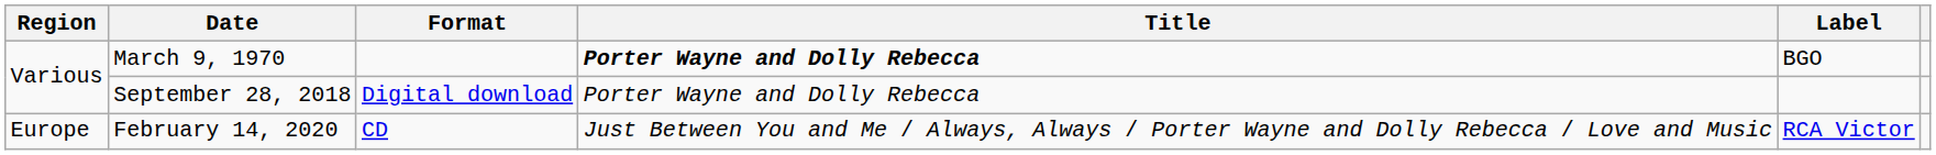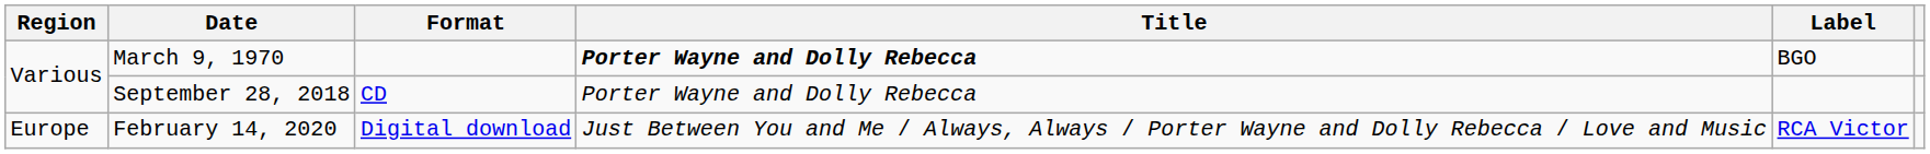 <table class="wikitable plainrowheaders">
 <tr>
 <th scope="col">Region</th>
 <th scope="col">Date</th>
 <th scope="col">Format</th>
 <th>Title</th>
 <th scope="col">Label</th>
 <th scope="col"></th>
 </tr>
 <tr>
 <td rowspan = "2">Various</td>
 <td>March 9, 1970</td>
 <td></td>
 <td><strong><em>Porter Wayne and Dolly Rebecca</em></strong></td>
 <td>BGO</td>
 <td></td>
 </tr>
 <tr>
 <td>September 28, 2018</td>
-<td><a href='#'>Digital download</a></td>
+<td><a href='#'>CD</a></td>
 <td><em>Porter Wayne and Dolly Rebecca</em></td>
 <td></td>
 <td></td>
 </tr>
 <tr>
 <td>Europe</td>
 <td>February 14, 2020</td>
-<td><a href='#'>CD</a></td>
+<td><a href='#'>Digital download</a></td>
 <td><em>Just Between You and Me</em> / <em>Always, Always</em> / <em>Porter Wayne and Dolly Rebecca</em> / <em>Love and Music</em></td>
 <td><a href='#'>RCA Victor</a></td>
 <td></td>
 </tr>
 </table>
